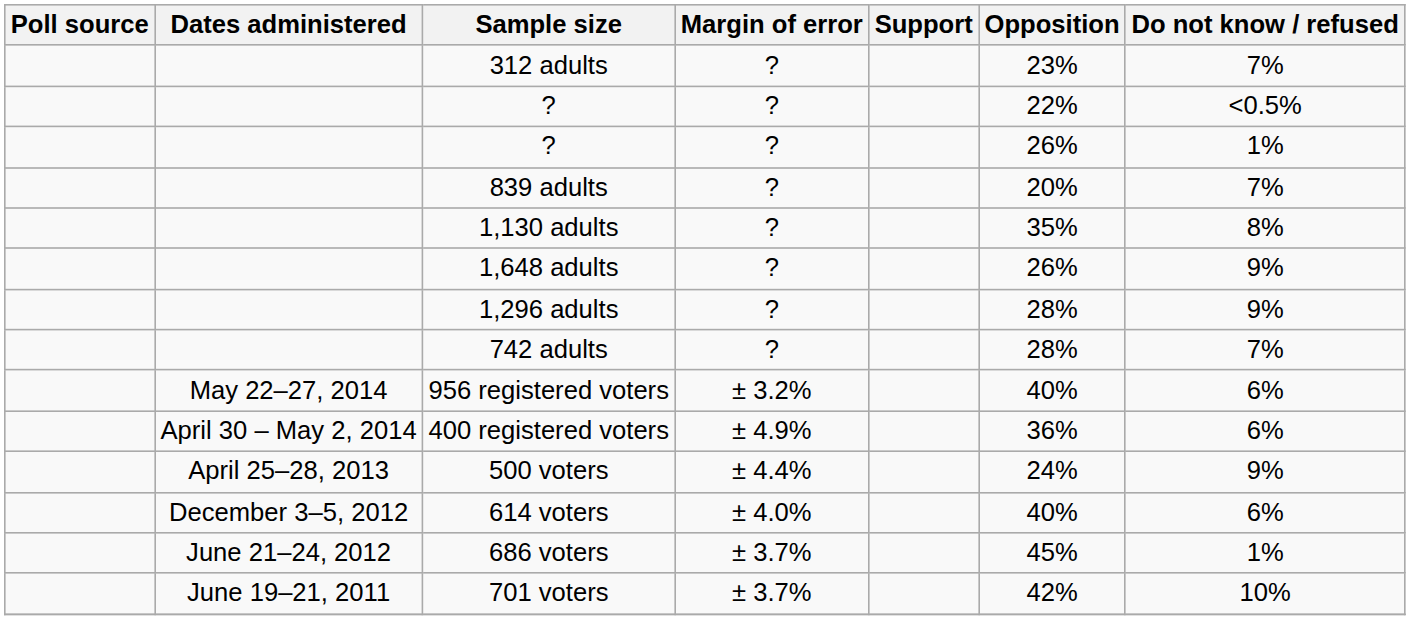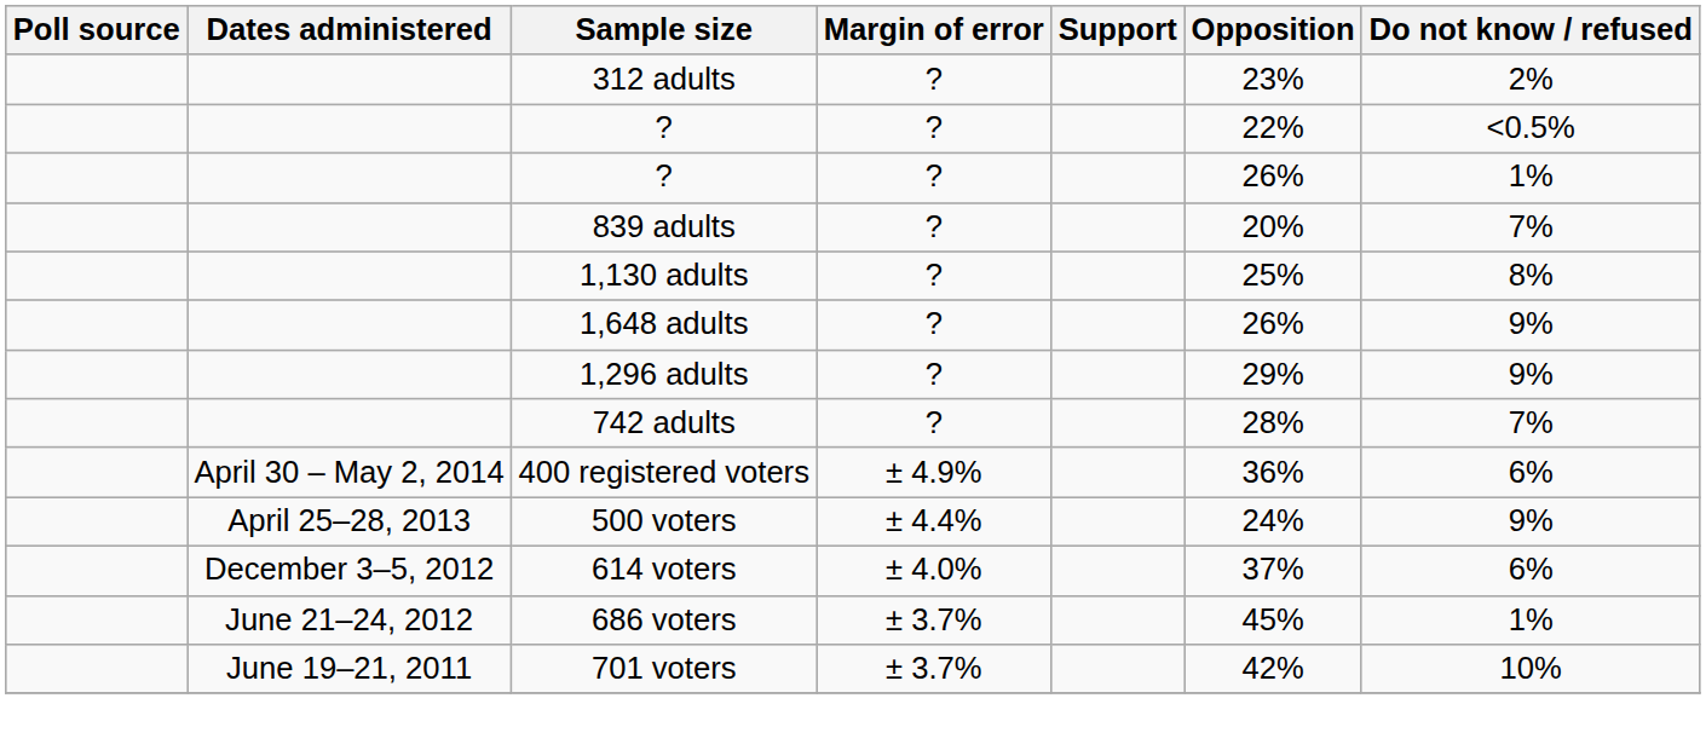 <table class="wikitable" style="text-align: center">
 <tr>
 <th>Poll source</th>
 <th>Dates administered</th>
 <th>Sample size</th>
 <th>Margin of error</th>
 <th>Support</th>
 <th>Opposition</th>
 <th>Do not know / refused</th>
 </tr>
 <tr>
 <td></td>
 <td></td>
 <td>312 adults</td>
 <td>?</td>
 <td></td>
 <td>23%</td>
-<td>7%</td>
+<td>2%</td>
 </tr>
 <tr>
 <td></td>
 <td></td>
 <td>?</td>
 <td>?</td>
 <td></td>
 <td>22%</td>
 <td><0.5%</td>
 </tr>
 <tr>
 <td></td>
 <td></td>
 <td>?</td>
 <td>?</td>
 <td></td>
 <td>26%</td>
 <td>1%</td>
 </tr>
 <tr>
 <td></td>
 <td></td>
 <td>839 adults</td>
 <td>?</td>
 <td></td>
 <td>20%</td>
 <td>7%</td>
 </tr>
 <tr>
 <td></td>
 <td></td>
 <td>1,130 adults</td>
 <td>?</td>
 <td></td>
-<td>35%</td>
+<td>25%</td>
 <td>8%</td>
 </tr>
 <tr>
 <td></td>
 <td></td>
 <td>1,648 adults</td>
 <td>?</td>
 <td></td>
 <td>26%</td>
 <td>9%</td>
 </tr>
 <tr>
 <td></td>
 <td></td>
 <td>1,296 adults</td>
 <td>?</td>
 <td></td>
-<td>28%</td>
+<td>29%</td>
 <td>9%</td>
 </tr>
 <tr>
 <td></td>
 <td></td>
 <td>742 adults</td>
 <td>?</td>
 <td></td>
 <td>28%</td>
 <td>7%</td>
-</tr>
-<tr>
-<td></td>
-<td>May 22–27, 2014</td>
-<td>956 registered voters</td>
-<td>± 3.2%</td>
-<td></td>
-<td>40%</td>
-<td>6%</td>
 </tr>
 <tr>
 <td></td>
 <td>April 30 – May 2, 2014</td>
 <td>400 registered voters</td>
 <td>± 4.9%</td>
 <td></td>
 <td>36%</td>
 <td>6%</td>
 </tr>
 <tr>
 <td></td>
 <td>April 25–28, 2013</td>
 <td>500 voters</td>
 <td>± 4.4%</td>
 <td></td>
 <td>24%</td>
 <td>9%</td>
 </tr>
 <tr>
 <td></td>
 <td>December 3–5, 2012</td>
 <td>614 voters</td>
 <td>± 4.0%</td>
 <td></td>
-<td>40%</td>
+<td>37%</td>
 <td>6%</td>
 </tr>
 <tr>
 <td></td>
 <td>June 21–24, 2012</td>
 <td>686 voters</td>
 <td>± 3.7%</td>
 <td></td>
 <td>45%</td>
 <td>1%</td>
 </tr>
 <tr>
 <td></td>
 <td>June 19–21, 2011</td>
 <td>701 voters</td>
 <td>± 3.7%</td>
 <td></td>
 <td>42%</td>
 <td>10%</td>
 </tr>
 <tr>
 </tr>
 </table>
